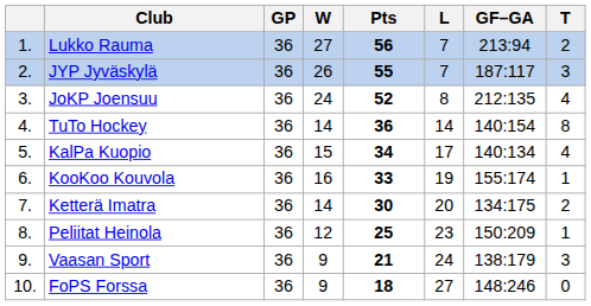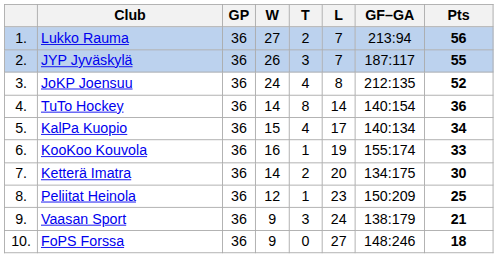 <table class="wikitable">
 <tr>
 <th width="30"></th>
 <th width="200">Club</th>
 <th width="30">GP</th>
 <th width="30">W</th>
-<th width="70">Pts</th>
+<th width="30">T</th>
 <th width="30">L</th>
 <th width="70">GF–GA</th>
-<th width="30">T</th>
+<th width="70">Pts</th>
 </tr>
 <tr bgcolor="#BCD2EE" align="center">
 <td>1.</td>
 <td align="left"><a href='#'>Lukko Rauma</a></td>
 <td>36</td>
 <td>27</td>
-<td><strong>56</strong></td>
+<td>2</td>
 <td>7</td>
 <td>213:94</td>
-<td>2</td>
+<td><strong>56</strong></td>
 </tr>
 <tr bgcolor="#BCD2EE" align="center">
 <td>2.</td>
 <td align="left"><a href='#'>JYP Jyväskylä</a></td>
 <td>36</td>
 <td>26</td>
-<td><strong>55</strong></td>
+<td>3</td>
 <td>7</td>
 <td>187:117</td>
-<td>3</td>
+<td><strong>55</strong></td>
 </tr>
 <tr bgcolor="#FFFFFF" align="center">
 <td>3.</td>
 <td align="left"><a href='#'>JoKP Joensuu</a></td>
 <td>36</td>
 <td>24</td>
-<td><strong>52</strong></td>
+<td>4</td>
 <td>8</td>
 <td>212:135</td>
-<td>4</td>
+<td><strong>52</strong></td>
 </tr>
 <tr bgcolor="#FFFFFF" align="center">
 <td>4.</td>
 <td align="left"><a href='#'>TuTo Hockey</a></td>
 <td>36</td>
 <td>14</td>
-<td><strong>36</strong></td>
+<td>8</td>
 <td>14</td>
 <td>140:154</td>
-<td>8</td>
+<td><strong>36</strong></td>
 </tr>
 <tr bgcolor="#FFFFFF" align="center">
 <td>5.</td>
 <td align="left"><a href='#'>KalPa Kuopio</a></td>
 <td>36</td>
 <td>15</td>
-<td><strong>34</strong></td>
+<td>4</td>
 <td>17</td>
 <td>140:134</td>
-<td>4</td>
+<td><strong>34</strong></td>
 </tr>
 <tr bgcolor="#FFFFFF" align="center">
 <td>6.</td>
 <td align="left"><a href='#'>KooKoo Kouvola</a></td>
 <td>36</td>
 <td>16</td>
-<td><strong>33</strong></td>
+<td>1</td>
 <td>19</td>
 <td>155:174</td>
-<td>1</td>
+<td><strong>33</strong></td>
 </tr>
 <tr bgcolor="#FFFFFF" align="center">
 <td>7.</td>
 <td align="left"><a href='#'>Ketterä Imatra</a></td>
 <td>36</td>
 <td>14</td>
-<td><strong>30</strong></td>
+<td>2</td>
 <td>20</td>
 <td>134:175</td>
-<td>2</td>
+<td><strong>30</strong></td>
 </tr>
 <tr bgcolor="#FFFFFF" align="center">
 <td>8.</td>
 <td align="left"><a href='#'>Peliitat Heinola</a></td>
 <td>36</td>
 <td>12</td>
-<td><strong>25</strong></td>
+<td>1</td>
 <td>23</td>
 <td>150:209</td>
-<td>1</td>
+<td><strong>25</strong></td>
 </tr>
 <tr bgcolor="#FFFFFF" align="center">
 <td>9.</td>
 <td align="left"><a href='#'>Vaasan Sport</a></td>
 <td>36</td>
 <td>9</td>
-<td><strong>21</strong></td>
+<td>3</td>
 <td>24</td>
 <td>138:179</td>
-<td>3</td>
+<td><strong>21</strong></td>
 </tr>
 <tr bgcolor="#FFFFFF" align="center">
 <td>10.</td>
 <td align="left"><a href='#'>FoPS Forssa</a></td>
 <td>36</td>
 <td>9</td>
-<td><strong>18</strong></td>
+<td>0</td>
 <td>27</td>
 <td>148:246</td>
-<td>0</td>
+<td><strong>18</strong></td>
 </tr>
 </table>
